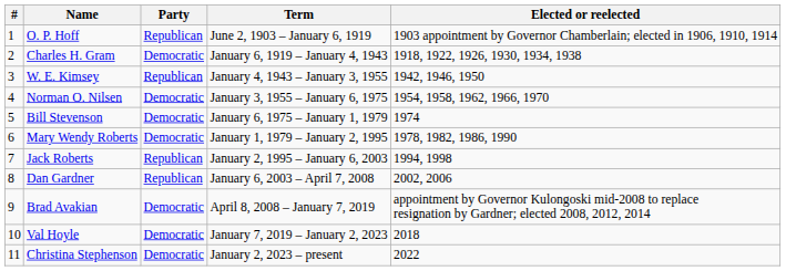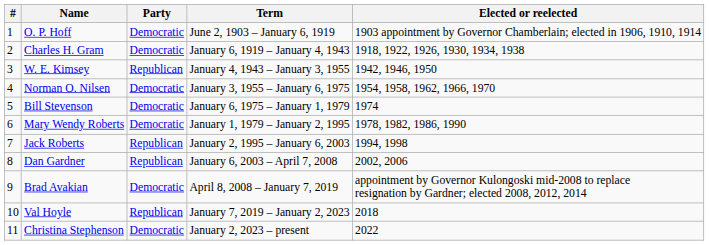 <table class="wikitable sortable">
 <tr>
 <th>#</th>
 <th>Name</th>
 <th>Party</th>
 <th>Term</th>
 <th>Elected or reelected</th>
 </tr>
 <tr>
 <td>1</td>
 <td><a href='#'>O. P. Hoff</a></td>
-<td><a href='#'>Republican</a></td>
+<td><a href='#'>Democratic</a></td>
 <td>June 2, 1903 – January 6, 1919</td>
 <td>1903 appointment by Governor Chamberlain; elected in 1906, 1910, 1914</td>
 </tr>
 <tr>
 <td>2</td>
 <td><a href='#'>Charles H. Gram</a></td>
 <td><a href='#'>Democratic</a></td>
 <td>January 6, 1919 – January 4, 1943</td>
 <td>1918, 1922, 1926, 1930, 1934, 1938</td>
 </tr>
 <tr>
 <td>3</td>
 <td><a href='#'>W. E. Kimsey</a></td>
 <td><a href='#'>Republican</a></td>
 <td>January 4, 1943 – January 3, 1955</td>
 <td>1942, 1946, 1950</td>
 </tr>
 <tr>
 <td>4</td>
 <td><a href='#'>Norman O. Nilsen</a></td>
 <td><a href='#'>Democratic</a></td>
 <td>January 3, 1955 – January 6, 1975</td>
 <td>1954, 1958, 1962, 1966, 1970</td>
 </tr>
 <tr>
 <td>5</td>
 <td><a href='#'>Bill Stevenson</a></td>
 <td><a href='#'>Democratic</a></td>
 <td>January 6, 1975 – January 1, 1979</td>
 <td>1974</td>
 </tr>
 <tr>
 <td>6</td>
 <td><a href='#'>Mary Wendy Roberts</a></td>
 <td><a href='#'>Democratic</a></td>
 <td>January 1, 1979 – January 2, 1995</td>
 <td>1978, 1982, 1986, 1990</td>
 </tr>
 <tr>
 <td>7</td>
 <td><a href='#'>Jack Roberts</a></td>
 <td><a href='#'>Republican</a></td>
 <td>January 2, 1995 – January 6, 2003</td>
 <td>1994, 1998</td>
 </tr>
 <tr>
 <td>8</td>
 <td><a href='#'>Dan Gardner</a></td>
 <td><a href='#'>Republican</a></td>
 <td>January 6, 2003 – April 7, 2008</td>
 <td>2002, 2006</td>
 </tr>
 <tr>
 <td>9</td>
 <td><a href='#'>Brad Avakian</a></td>
 <td><a href='#'>Democratic</a></td>
 <td>April 8, 2008 – January 7, 2019</td>
 <td>appointment by Governor Kulongoski mid-2008 to replace<br>resignation by Gardner; elected 2008, 2012, 2014</td>
 </tr>
 <tr>
 <td>10</td>
 <td><a href='#'>Val Hoyle</a></td>
-<td><a href='#'>Democratic</a></td>
+<td><a href='#'>Republican</a></td>
 <td>January 7, 2019 – January 2, 2023</td>
 <td>2018</td>
 </tr>
 <tr>
 <td>11</td>
 <td><a href='#'>Christina Stephenson</a></td>
 <td><a href='#'>Democratic</a></td>
 <td>January 2, 2023 – present</td>
 <td>2022</td>
 </tr>
 </table>
